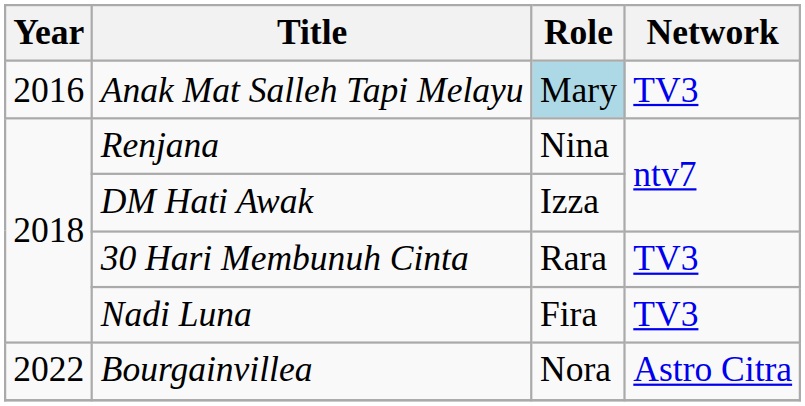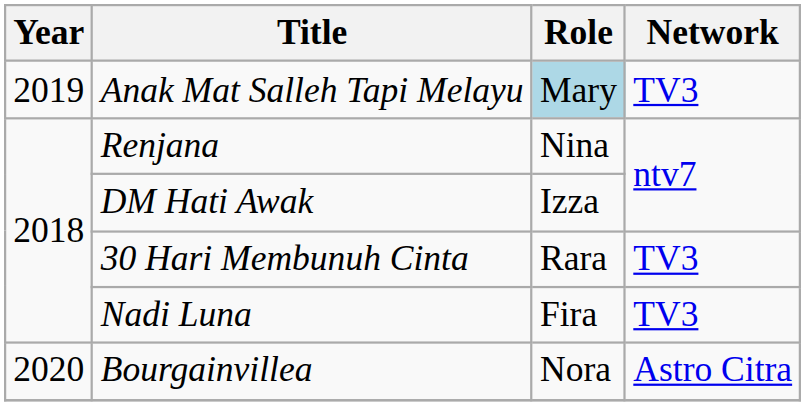 <table class="wikitable sortable plainrowheaders">
 <tr>
 <th>Year</th>
 <th>Title</th>
 <th>Role</th>
 <th>Network</th>
 </tr>
 <tr>
-<td>2016</td>
+<td>2019</td>
 <td><em>Anak Mat Salleh Tapi Melayu</em></td>
 <td style="background: lightblue;">Mary</td>
 <td><a href='#'>TV3</a></td>
 </tr>
 <tr>
 <td rowspan="4">2018</td>
 <td><em>Renjana</em></td>
 <td>Nina</td>
 <td rowspan="2"><a href='#'>ntv7</a></td>
 </tr>
 <tr>
 <td><em>DM Hati Awak</em></td>
 <td>Izza</td>
 </tr>
 <tr>
 <td><em>30 Hari Membunuh Cinta</em></td>
 <td>Rara</td>
 <td><a href='#'>TV3</a></td>
 </tr>
 <tr>
 <td><em>Nadi Luna</em></td>
 <td>Fira</td>
 <td><a href='#'>TV3</a></td>
 </tr>
 <tr>
-<td>2022</td>
+<td>2020</td>
 <td><em>Bourgainvillea</em></td>
 <td>Nora</td>
 <td><a href='#'>Astro Citra</a></td>
 </tr>
 <tr>
 </tr>
 </table>
